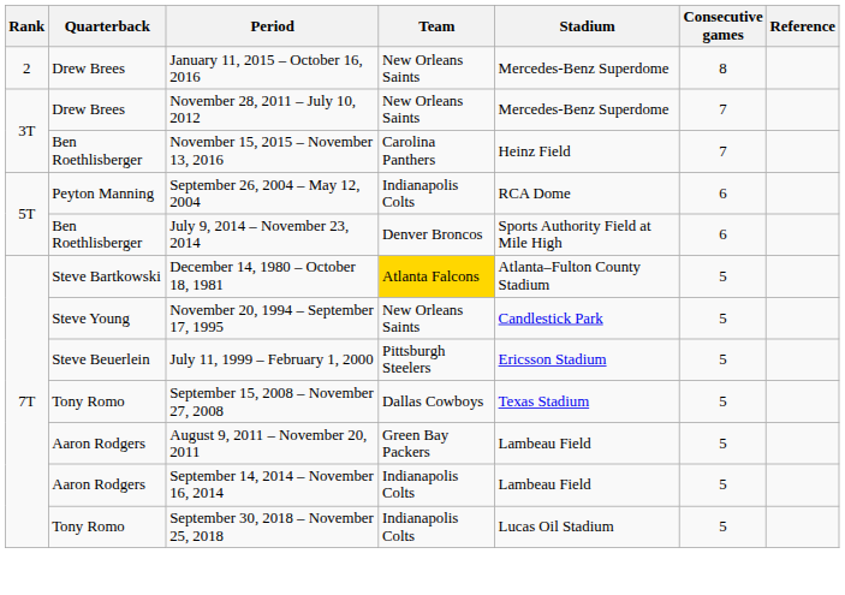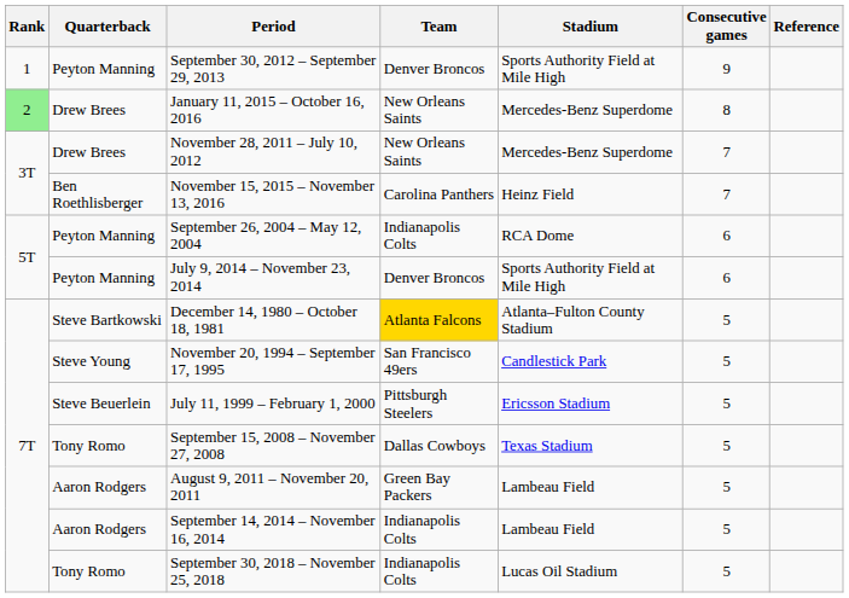 <table class="wikitable">
 <tr>
 <th>Rank</th>
 <th>Quarterback</th>
 <th>Period</th>
 <th>Team</th>
 <th>Stadium</th>
 <th>Consecutive<br>games</th>
 <th>Reference</th>
 </tr>
 <tr>
-<td style="text-align:center;">2</td>
+<td style="text-align:center;">1</td>
+<td>Peyton Manning</td>
+<td>September 30, 2012 – September 29, 2013</td>
+<td>Denver Broncos</td>
+<td>Sports Authority Field at Mile High</td>
+<td style="text-align:center;">9</td>
+<td style="text-align:center;"></td>
+</tr>
+<tr>
+<td style="background: lightgreen; text-align:center;">2</td>
 <td>Drew Brees</td>
 <td>January 11, 2015 – October 16, 2016</td>
 <td>New Orleans Saints</td>
 <td>Mercedes-Benz Superdome</td>
 <td style="text-align:center;">8</td>
 <td style="text-align:center;"></td>
 </tr>
 <tr>
 <td style="text-align:center;" rowspan="2">3T</td>
 <td>Drew Brees</td>
 <td>November 28, 2011 – July 10, 2012</td>
 <td>New Orleans Saints</td>
 <td>Mercedes-Benz Superdome</td>
 <td style="text-align:center;">7</td>
 <td style="text-align:center;"></td>
 </tr>
 <tr>
 <td>Ben Roethlisberger</td>
 <td>November 15, 2015 – November 13, 2016</td>
 <td>Carolina Panthers</td>
 <td>Heinz Field</td>
 <td style="text-align:center;">7</td>
 <td style="text-align:center;"></td>
 </tr>
 <tr>
 <td style="text-align:center;" rowspan="2">5T</td>
 <td>Peyton Manning</td>
 <td>September 26, 2004 – May 12, 2004</td>
 <td>Indianapolis Colts</td>
 <td>RCA Dome</td>
 <td style="text-align:center;">6</td>
 <td style="text-align:center;"></td>
 </tr>
 <tr>
-<td>Ben Roethlisberger</td>
+<td>Peyton Manning</td>
 <td>July 9, 2014 – November 23, 2014</td>
 <td>Denver Broncos</td>
 <td>Sports Authority Field at Mile High</td>
 <td style="text-align:center;">6</td>
 <td style="text-align:center;"></td>
 </tr>
 <tr>
 <td style="text-align:center;" rowspan="7">7T</td>
 <td>Steve Bartkowski</td>
 <td>December 14, 1980 – October 18, 1981</td>
 <td style="background: gold;">Atlanta Falcons</td>
 <td>Atlanta–Fulton County Stadium</td>
 <td style="text-align:center;">5</td>
 <td style="text-align:center;"></td>
 </tr>
 <tr>
 <td>Steve Young</td>
 <td>November 20, 1994 – September 17, 1995</td>
-<td>New Orleans Saints</td>
+<td>San Francisco 49ers</td>
 <td><a href='#'>Candlestick Park</a></td>
 <td style="text-align:center;">5</td>
 <td style="text-align:center;"></td>
 </tr>
 <tr>
 <td>Steve Beuerlein</td>
 <td>July 11, 1999 – February 1, 2000</td>
 <td>Pittsburgh Steelers</td>
 <td><a href='#'>Ericsson Stadium</a></td>
 <td style="text-align:center;">5</td>
 <td style="text-align:center;"></td>
 </tr>
 <tr>
 <td>Tony Romo</td>
 <td>September 15, 2008 – November 27, 2008</td>
 <td>Dallas Cowboys</td>
 <td><a href='#'>Texas Stadium</a></td>
 <td style="text-align:center;">5</td>
 <td style="text-align:center;"></td>
 </tr>
 <tr>
 <td>Aaron Rodgers</td>
 <td>August 9, 2011 – November 20, 2011</td>
 <td>Green Bay Packers</td>
 <td>Lambeau Field</td>
 <td style="text-align:center;">5</td>
 <td style="text-align:center;"></td>
 </tr>
 <tr>
 <td>Aaron Rodgers</td>
 <td>September 14, 2014 – November 16, 2014</td>
 <td>Indianapolis Colts</td>
 <td>Lambeau Field</td>
 <td style="text-align:center;">5</td>
 <td style="text-align:center;"></td>
 </tr>
 <tr>
 <td>Tony Romo</td>
 <td>September 30, 2018 – November 25, 2018</td>
 <td>Indianapolis Colts</td>
 <td>Lucas Oil Stadium</td>
 <td style="text-align:center;">5</td>
 <td style="text-align:center;"></td>
 </tr>
 </table>
